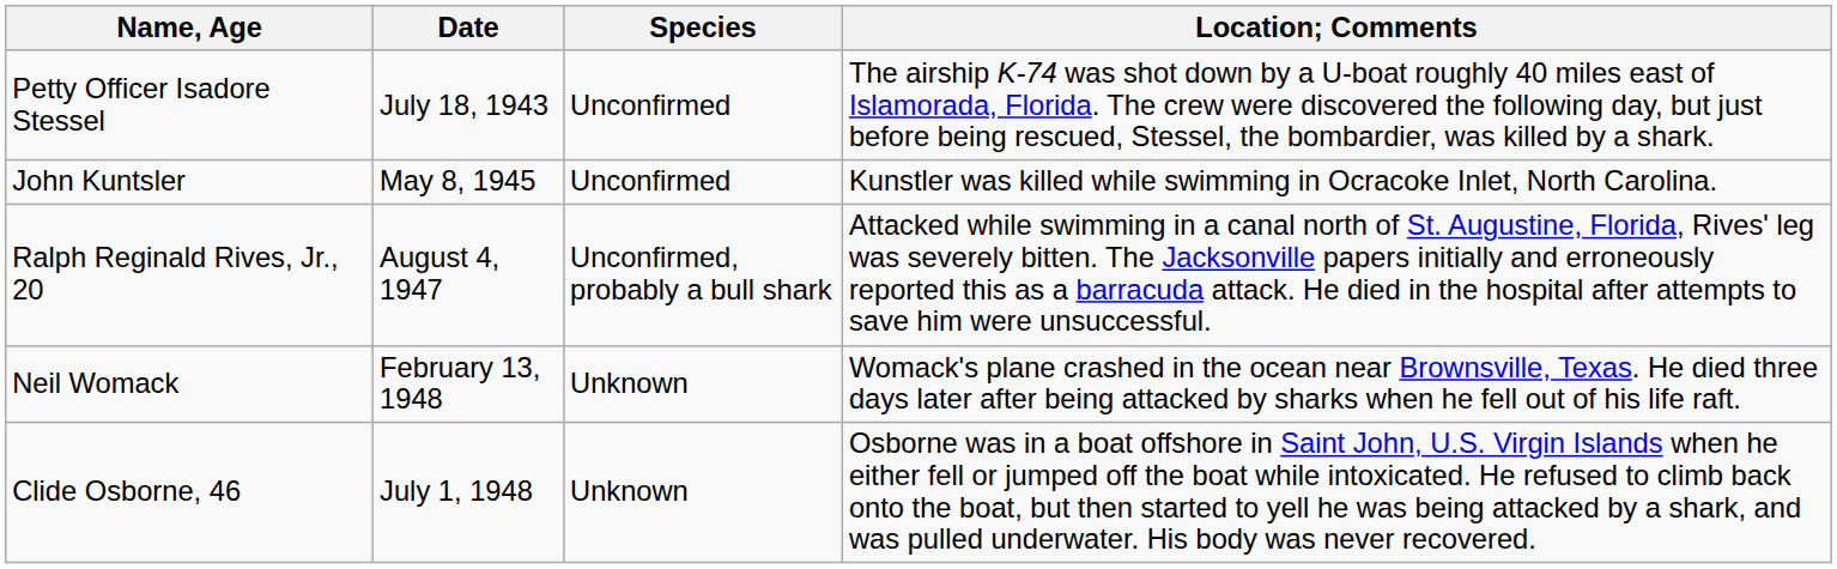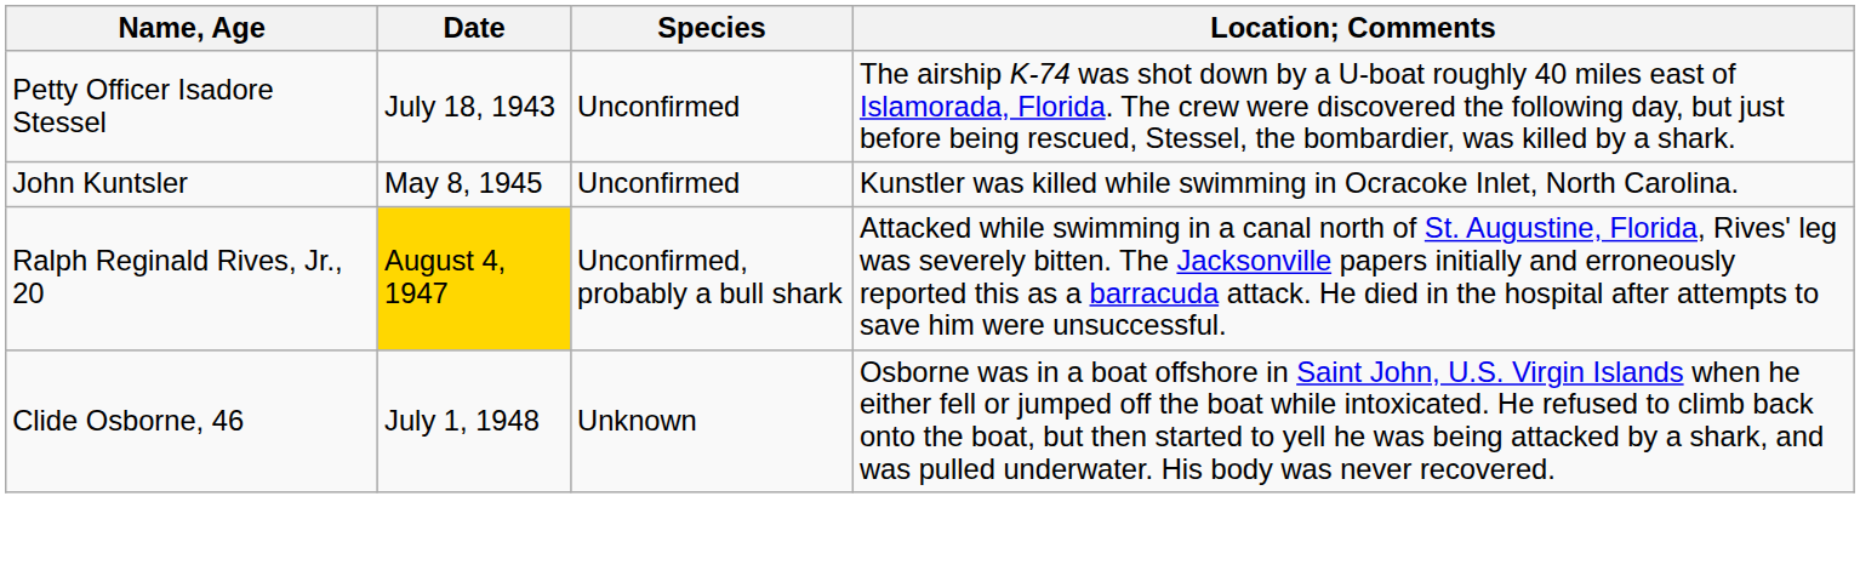 <table class="wikitable">
 <tr>
 <th width="200">Name, Age</th>
 <th width="100">Date</th>
 <th width="150">Species</th>
 <th width="550">Location; Comments</th>
 </tr>
 <tr>
 <td>Petty Officer Isadore Stessel</td>
 <td>July 18, 1943</td>
 <td>Unconfirmed</td>
 <td>The airship <em>K-74</em> was shot down by a U-boat roughly 40 miles east of <a href='#'>Islamorada, Florida</a>. The crew were discovered the following day, but just before being rescued, Stessel, the bombardier, was killed by a shark.</td>
 </tr>
 <tr>
 <td>John Kuntsler</td>
 <td>May 8, 1945</td>
 <td>Unconfirmed</td>
 <td>Kunstler was killed while swimming in Ocracoke Inlet, North Carolina.</td>
 </tr>
 <tr>
 <td>Ralph Reginald Rives, Jr., 20</td>
-<td>August 4, 1947</td>
+<td style="background: gold;">August 4, 1947</td>
 <td>Unconfirmed, probably a bull shark</td>
 <td>Attacked while swimming in a canal  north of <a href='#'>St. Augustine, Florida</a>, Rives' leg was severely bitten. The <a href='#'>Jacksonville</a> papers initially and erroneously reported this as a <a href='#'>barracuda</a> attack. He died in the hospital after attempts to save him were unsuccessful.</td>
-</tr>
-<tr>
-<td>Neil Womack</td>
-<td>February 13, 1948</td>
-<td>Unknown</td>
-<td>Womack's plane crashed in the ocean near <a href='#'>Brownsville, Texas</a>. He died three days later after being attacked by sharks when he fell out of his life raft.</td>
 </tr>
 <tr>
 <td>Clide Osborne, 46</td>
 <td>July 1, 1948</td>
 <td>Unknown</td>
 <td>Osborne was in a boat  offshore in <a href='#'>Saint John, U.S. Virgin Islands</a> when he either fell or jumped off the boat while intoxicated. He refused to climb back onto the boat, but then started to yell he was being attacked by a shark, and was pulled underwater. His body was never recovered.</td>
 </tr>
 </table>
